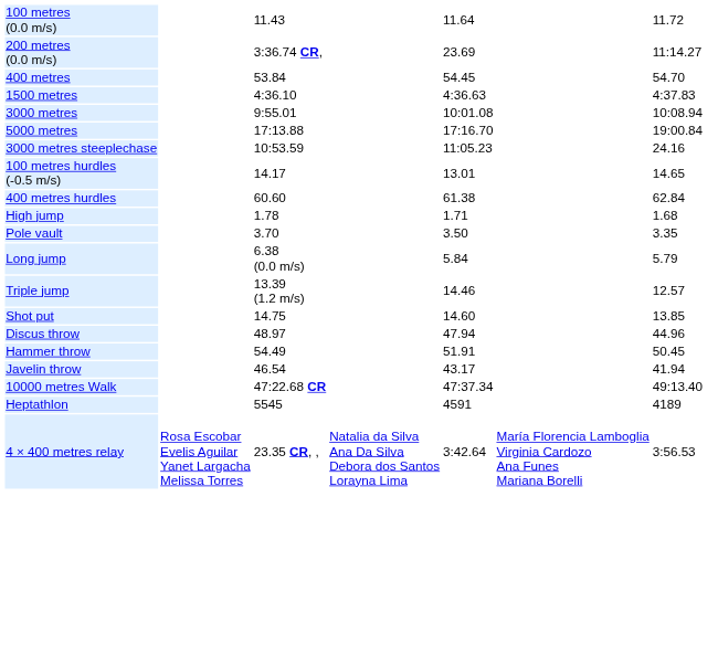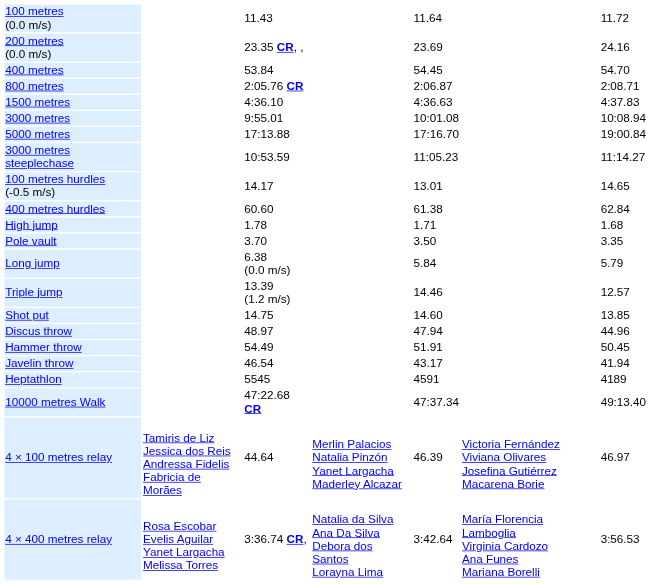 <table>
 <tr>
 <td bgcolor = DDEEFF><a href='#'>100 metres</a> <br> (0.0 m/s)</td>
 <td></td>
 <td>11.43</td>
 <td></td>
 <td>11.64</td>
 <td></td>
 <td>11.72</td>
 </tr>
 <tr>
 <td bgcolor = DDEEFF><a href='#'>200 metres</a> <br> (0.0 m/s)</td>
 <td></td>
-<td>3:36.74 <strong><a href='#'>CR</a></strong>, <strong></strong></td>
+<td>23.35 <strong><a href='#'>CR</a></strong>, <strong></strong>, <strong></strong></td>
 <td></td>
 <td>23.69</td>
 <td></td>
-<td>11:14.27</td>
+<td>24.16</td>
 </tr>
 <tr>
 <td bgcolor = DDEEFF><a href='#'>400 metres</a></td>
 <td></td>
 <td>53.84</td>
 <td></td>
 <td>54.45</td>
 <td></td>
 <td>54.70</td>
+</tr>
+<tr>
+<td bgcolor = DDEEFF><a href='#'>800 metres</a></td>
+<td></td>
+<td>2:05.76 <strong><a href='#'>CR</a></strong></td>
+<td></td>
+<td>2:06.87</td>
+<td></td>
+<td>2:08.71</td>
 </tr>
 <tr>
 <td bgcolor = DDEEFF><a href='#'>1500 metres</a></td>
 <td></td>
 <td>4:36.10</td>
 <td></td>
 <td>4:36.63</td>
 <td></td>
 <td>4:37.83</td>
 </tr>
 <tr>
 <td bgcolor = DDEEFF><a href='#'>3000 metres</a></td>
 <td></td>
 <td>9:55.01</td>
 <td></td>
 <td>10:01.08</td>
 <td></td>
 <td>10:08.94</td>
 </tr>
 <tr>
 <td bgcolor = DDEEFF><a href='#'>5000 metres</a></td>
 <td></td>
 <td>17:13.88</td>
 <td></td>
 <td>17:16.70</td>
 <td></td>
 <td>19:00.84</td>
 </tr>
 <tr>
 <td bgcolor = DDEEFF><a href='#'>3000 metres steeplechase</a></td>
 <td></td>
 <td>10:53.59</td>
 <td></td>
 <td>11:05.23</td>
 <td></td>
-<td>24.16</td>
+<td>11:14.27</td>
 </tr>
 <tr>
 <td bgcolor = DDEEFF><a href='#'>100 metres hurdles</a> <br> (-0.5 m/s)</td>
 <td></td>
 <td>14.17</td>
 <td></td>
 <td>13.01</td>
 <td></td>
 <td>14.65</td>
 </tr>
 <tr>
 <td bgcolor = DDEEFF><a href='#'>400 metres hurdles</a></td>
 <td></td>
 <td>60.60</td>
 <td></td>
 <td>61.38</td>
 <td></td>
 <td>62.84</td>
 </tr>
 <tr>
 <td bgcolor = DDEEFF><a href='#'>High jump</a></td>
 <td></td>
 <td>1.78</td>
 <td></td>
 <td>1.71</td>
 <td></td>
 <td>1.68</td>
 </tr>
 <tr>
 <td bgcolor = DDEEFF><a href='#'>Pole vault</a></td>
 <td></td>
 <td>3.70</td>
 <td></td>
 <td>3.50</td>
 <td></td>
 <td>3.35</td>
 </tr>
 <tr>
 <td bgcolor = DDEEFF><a href='#'>Long jump</a></td>
 <td></td>
 <td>6.38 <br> (0.0 m/s)</td>
 <td></td>
 <td>5.84</td>
 <td></td>
 <td>5.79</td>
 </tr>
 <tr>
 <td bgcolor = DDEEFF><a href='#'>Triple jump</a></td>
 <td></td>
 <td>13.39 <br> (1.2 m/s)</td>
 <td></td>
 <td>14.46</td>
 <td></td>
 <td>12.57</td>
 </tr>
 <tr>
 <td bgcolor = DDEEFF><a href='#'>Shot put</a></td>
 <td></td>
 <td>14.75</td>
 <td></td>
 <td>14.60</td>
 <td></td>
 <td>13.85</td>
 </tr>
 <tr>
 <td bgcolor = DDEEFF><a href='#'>Discus throw</a></td>
 <td></td>
 <td>48.97</td>
 <td></td>
 <td>47.94</td>
 <td></td>
 <td>44.96</td>
 </tr>
 <tr>
 <td bgcolor = DDEEFF><a href='#'>Hammer throw</a></td>
 <td></td>
 <td>54.49</td>
 <td></td>
 <td>51.91</td>
 <td></td>
 <td>50.45</td>
 </tr>
 <tr>
 <td bgcolor = DDEEFF><a href='#'>Javelin throw</a></td>
 <td></td>
 <td>46.54</td>
 <td></td>
 <td>43.17</td>
 <td></td>
 <td>41.94</td>
 </tr>
 <tr>
+<td bgcolor = DDEEFF><a href='#'>Heptathlon</a></td>
+<td></td>
+<td>5545</td>
+<td></td>
+<td>4591</td>
+<td></td>
+<td>4189</td>
+</tr>
+<tr>
 <td bgcolor = DDEEFF><a href='#'>10000 metres Walk</a></td>
 <td></td>
 <td>47:22.68 <strong><a href='#'>CR</a></strong></td>
 <td></td>
 <td>47:37.34</td>
 <td></td>
 <td>49:13.40</td>
 </tr>
 <tr>
-<td bgcolor = DDEEFF><a href='#'>Heptathlon</a></td>
-<td></td>
-<td>5545</td>
-<td></td>
-<td>4591</td>
-<td></td>
-<td>4189</td>
+<td bgcolor = DDEEFF><a href='#'>4 × 100 metres relay</a></td>
+<td> <br> <a href='#'>Tamiris de Liz</a> <br> <a href='#'>Jessica dos Reis</a> <br> <a href='#'>Andressa Fidelis</a> <br> <a href='#'>Fabricia de Morães</a></td>
+<td>44.64</td>
+<td> <br> <a href='#'>Merlin Palacios</a> <br> <a href='#'>Natalia Pinzón</a> <br> <a href='#'>Yanet Largacha</a> <br> <a href='#'>Maderley Alcazar</a></td>
+<td>46.39</td>
+<td> <br> <a href='#'>Victoria Fernández</a> <br> <a href='#'>Viviana Olivares</a> <br> <a href='#'>Josefina Gutiérrez</a> <br> <a href='#'>Macarena Borie</a></td>
+<td>46.97</td>
 </tr>
 <tr>
 <td bgcolor = DDEEFF><a href='#'>4 × 400 metres relay</a></td>
 <td> <br> <a href='#'>Rosa Escobar</a> <br> <a href='#'>Evelis Aguilar</a> <br> <a href='#'>Yanet Largacha</a> <br> <a href='#'>Melissa Torres</a></td>
-<td>23.35 <strong><a href='#'>CR</a></strong>, <strong></strong>, <strong></strong></td>
+<td>3:36.74 <strong><a href='#'>CR</a></strong>, <strong></strong></td>
 <td> <br> <a href='#'>Natalia da Silva</a> <br> <a href='#'>Ana Da Silva</a> <br> <a href='#'>Debora dos Santos</a> <br> <a href='#'>Lorayna Lima</a></td>
 <td>3:42.64</td>
 <td> <br> <a href='#'>María Florencia Lamboglia</a> <br> <a href='#'>Virginia Cardozo</a> <br> <a href='#'>Ana Funes</a> <br> <a href='#'>Mariana Borelli</a></td>
 <td>3:56.53</td>
 </tr>
 </table>
